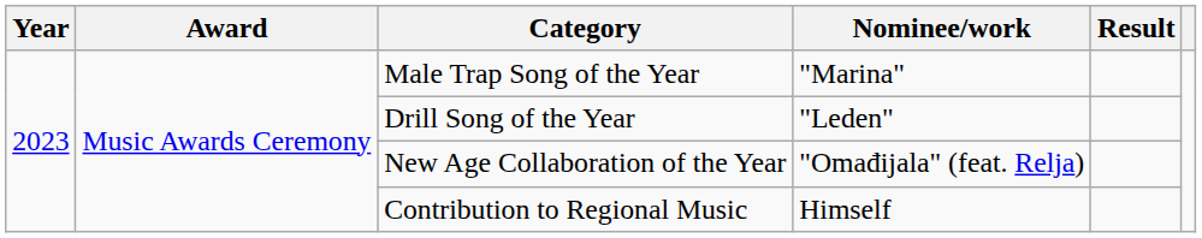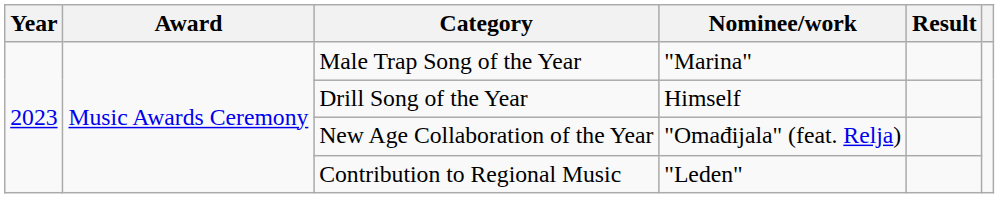 <table class="wikitable">
 <tr>
 <th>Year</th>
 <th>Award</th>
 <th>Category</th>
 <th>Nominee/work</th>
 <th>Result</th>
 <th></th>
 </tr>
 <tr>
 <td rowspan="4"><a href='#'>2023</a></td>
 <td rowspan="4"><a href='#'>Music Awards Ceremony</a></td>
 <td>Male Trap Song of the Year</td>
 <td>"Marina"</td>
 <td></td>
 <td rowspan="4"></td>
 </tr>
 <tr>
 <td>Drill Song of the Year</td>
-<td>"Leden"</td>
+<td>Himself</td>
 <td></td>
 </tr>
 <tr>
 <td>New Age Collaboration of the Year</td>
 <td>"Omađijala" (feat. <a href='#'>Relja</a>)</td>
 <td></td>
 </tr>
 <tr>
 <td>Contribution to Regional Music</td>
-<td>Himself</td>
+<td>"Leden"</td>
 <td></td>
 </tr>
 </table>
